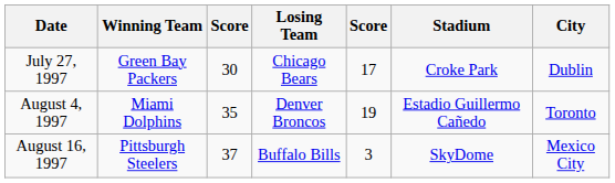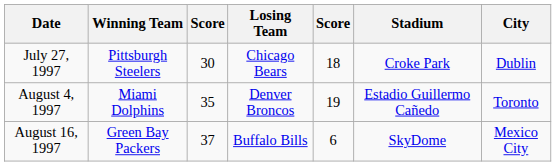 <table class="wikitable sortable" style="text-align:center">
 <tr bgcolor="#efefef">
 <th>Date</th>
 <th>Winning Team</th>
 <th>Score</th>
 <th>Losing Team</th>
 <th>Score</th>
 <th>Stadium</th>
 <th>City</th>
 </tr>
 <tr>
 <td>July 27, 1997</td>
-<td><a href='#'>Green Bay Packers</a></td>
+<td><a href='#'>Pittsburgh Steelers</a></td>
 <td>30</td>
 <td><a href='#'>Chicago Bears</a></td>
-<td>17</td>
+<td>18</td>
 <td><a href='#'>Croke Park</a></td>
 <td> <a href='#'>Dublin</a></td>
 </tr>
 <tr>
 <td>August 4, 1997</td>
 <td><a href='#'>Miami Dolphins</a></td>
 <td>35</td>
 <td><a href='#'>Denver Broncos</a></td>
 <td>19</td>
 <td><a href='#'>Estadio Guillermo Cañedo</a></td>
 <td> <a href='#'>Toronto</a></td>
 </tr>
 <tr>
 <td>August 16, 1997</td>
-<td><a href='#'>Pittsburgh Steelers</a></td>
+<td><a href='#'>Green Bay Packers</a></td>
 <td>37</td>
 <td><a href='#'>Buffalo Bills</a></td>
-<td>3</td>
+<td>6</td>
 <td><a href='#'>SkyDome</a></td>
 <td> <a href='#'>Mexico City</a></td>
 </tr>
 </table>
